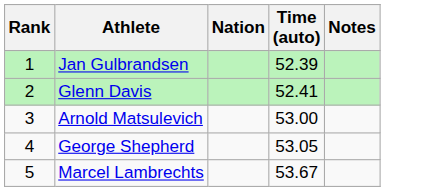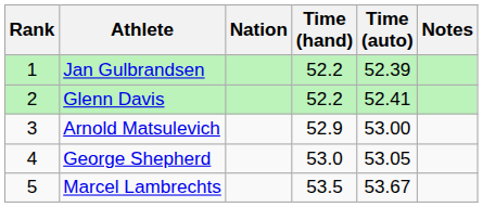 <table class="wikitable sortable" style="text-align:center">
 <tr>
 <th>Rank</th>
 <th>Athlete</th>
 <th>Nation</th>
+<th>Time<br>(hand)</th>
 <th>Time<br>(auto)</th>
 <th>Notes</th>
 </tr>
 <tr bgcolor=bbf3bb>
 <td>1</td>
 <td align=left><a href='#'>Jan Gulbrandsen</a></td>
 <td align=left></td>
+<td>52.2</td>
 <td>52.39</td>
 <td></td>
 </tr>
 <tr bgcolor=bbf3bb>
 <td>2</td>
 <td align=left><a href='#'>Glenn Davis</a></td>
 <td align=left></td>
+<td>52.2</td>
 <td>52.41</td>
 <td></td>
 </tr>
 <tr>
 <td>3</td>
 <td align=left><a href='#'>Arnold Matsulevich</a></td>
 <td align=left></td>
+<td>52.9</td>
 <td>53.00</td>
 <td></td>
 </tr>
 <tr>
 <td>4</td>
 <td align=left><a href='#'>George Shepherd</a></td>
 <td align=left></td>
+<td>53.0</td>
 <td>53.05</td>
 <td></td>
 </tr>
 <tr>
 <td>5</td>
 <td align=left><a href='#'>Marcel Lambrechts</a></td>
 <td align=left></td>
+<td>53.5</td>
 <td>53.67</td>
 <td></td>
 </tr>
 </table>
